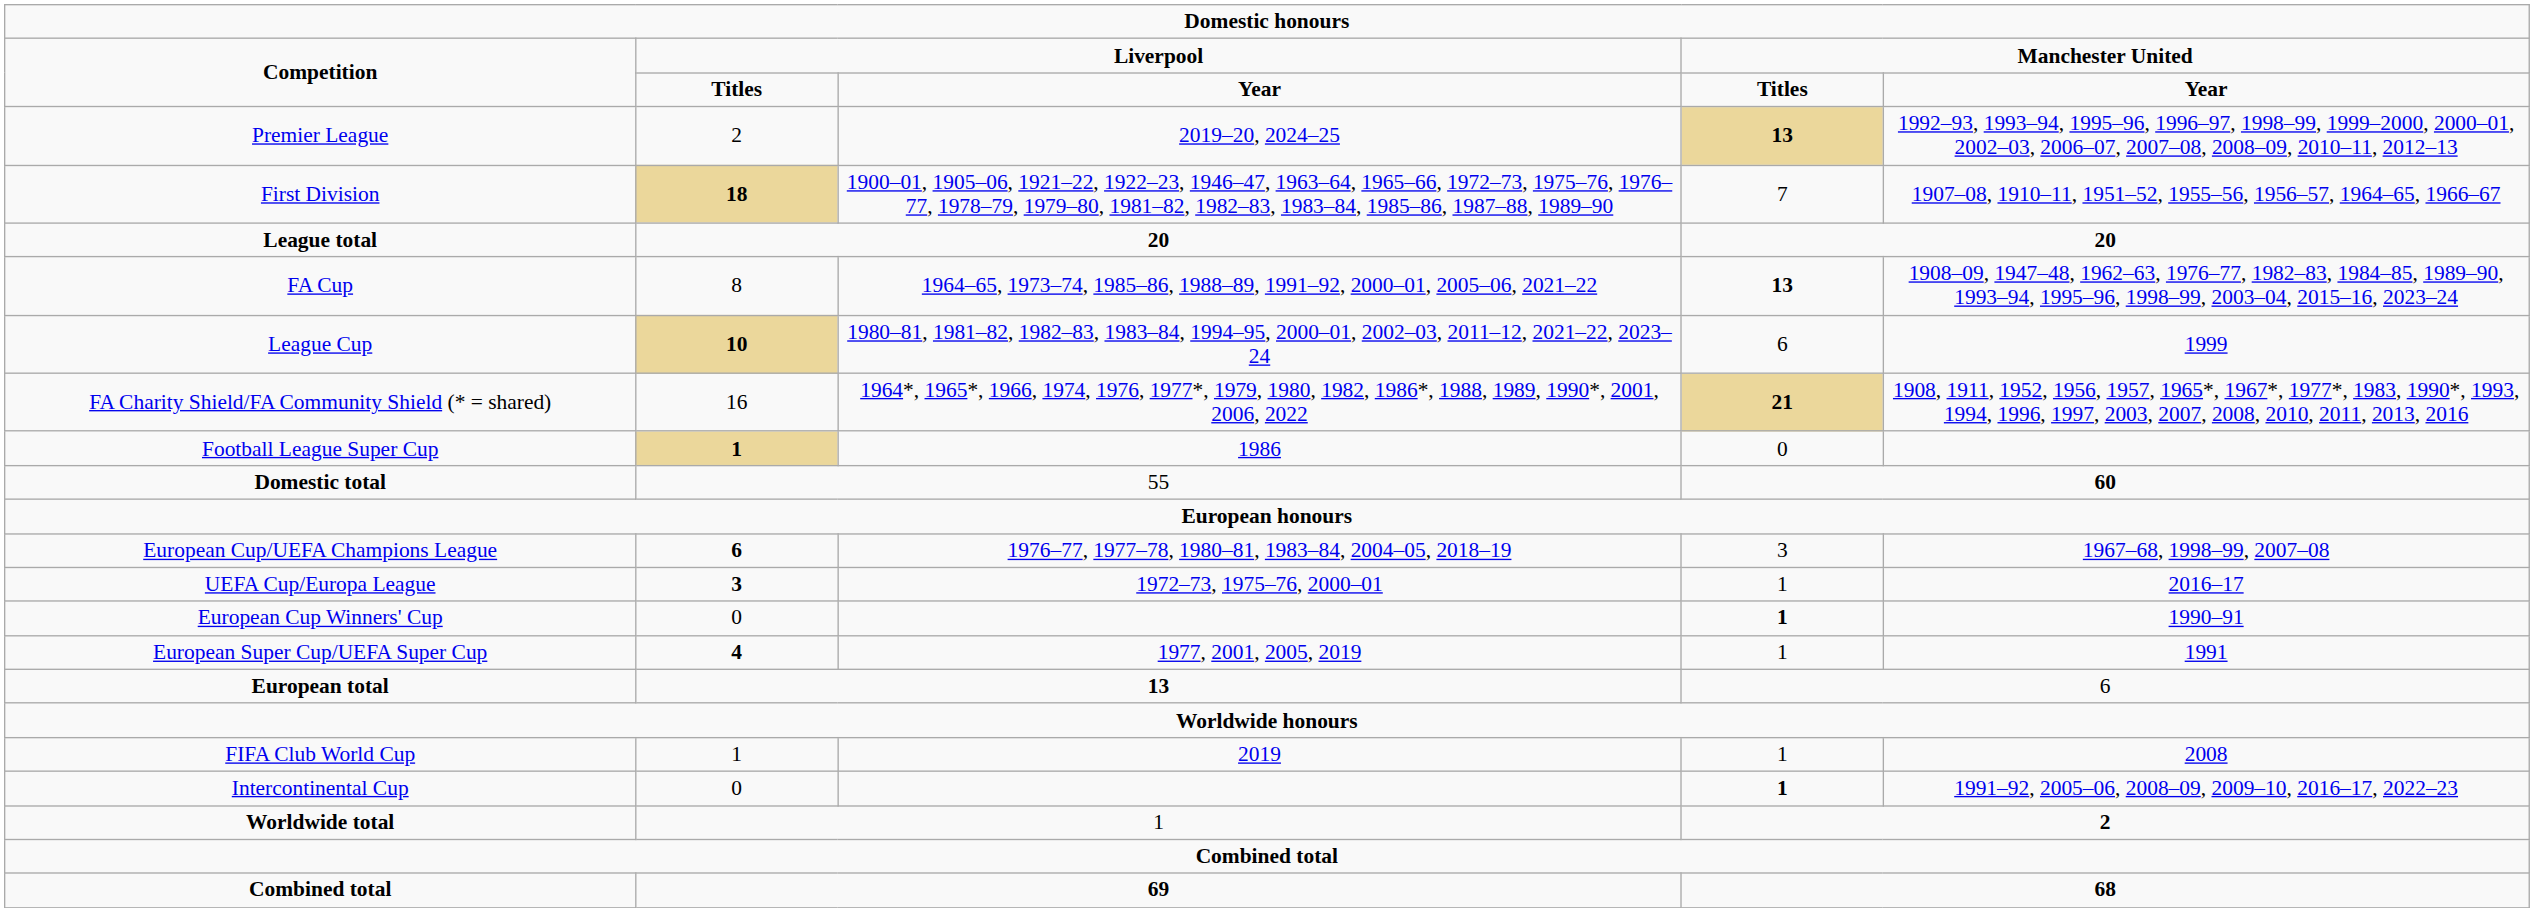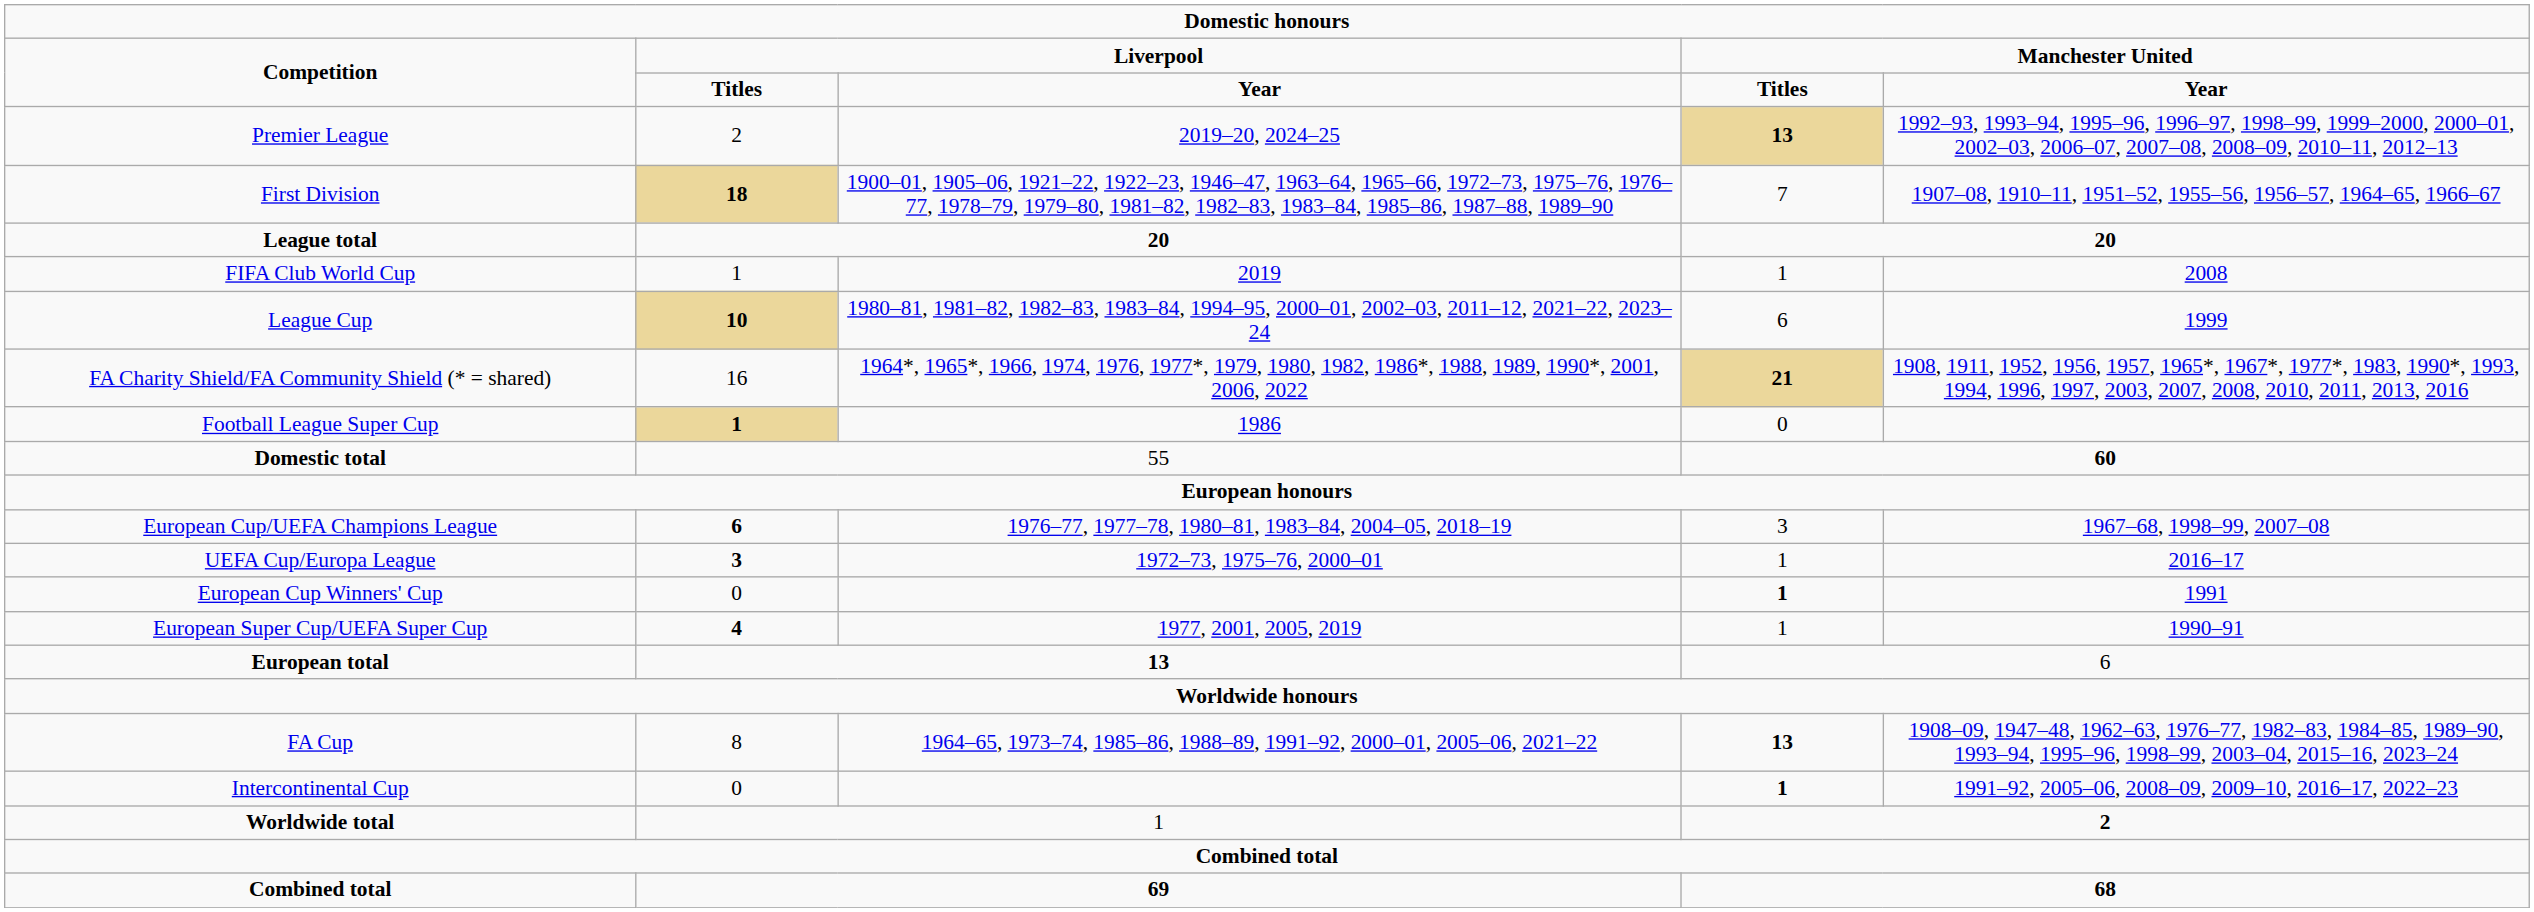 <table class="wikitable" style="width:95%;text-align:center">
 <tr>
 <td colspan="5"><strong>Domestic honours</strong></td>
 </tr>
 <tr>
 <td style="width:25%" rowspan="2"><strong>Competition</strong></td>
 <td colspan="2"><strong>Liverpool</strong></td>
 <td colspan="2"><strong>Manchester United</strong></td>
 </tr>
 <tr>
 <td style="width:8%"><strong>Titles</strong></td>
 <td><strong>Year</strong></td>
 <td style="width:8%"><strong>Titles</strong></td>
 <td><strong>Year</strong></td>
 </tr>
 <tr>
 <td><a href='#'>Premier League</a></td>
 <td>2</td>
 <td><a href='#'>2019–20</a>, <a href='#'>2024–25</a></td>
 <td style=background:#EBD79B><strong>13</strong></td>
 <td><a href='#'>1992–93</a>, <a href='#'>1993–94</a>, <a href='#'>1995–96</a>, <a href='#'>1996–97</a>, <a href='#'>1998–99</a>, <a href='#'>1999–2000</a>, <a href='#'>2000–01</a>, <a href='#'>2002–03</a>, <a href='#'>2006–07</a>, <a href='#'>2007–08</a>, <a href='#'>2008–09</a>, <a href='#'>2010–11</a>, <a href='#'>2012–13</a></td>
 </tr>
 <tr>
 <td><a href='#'>First Division</a></td>
 <td style=background:#EBD79B><strong>18</strong></td>
 <td><a href='#'>1900–01</a>, <a href='#'>1905–06</a>, <a href='#'>1921–22</a>, <a href='#'>1922–23</a>, <a href='#'>1946–47</a>, <a href='#'>1963–64</a>, <a href='#'>1965–66</a>, <a href='#'>1972–73</a>, <a href='#'>1975–76</a>, <a href='#'>1976–77</a>, <a href='#'>1978–79</a>, <a href='#'>1979–80</a>, <a href='#'>1981–82</a>, <a href='#'>1982–83</a>, <a href='#'>1983–84</a>, <a href='#'>1985–86</a>, <a href='#'>1987–88</a>, <a href='#'>1989–90</a></td>
 <td>7</td>
 <td><a href='#'>1907–08</a>, <a href='#'>1910–11</a>, <a href='#'>1951–52</a>, <a href='#'>1955–56</a>, <a href='#'>1956–57</a>, <a href='#'>1964–65</a>, <a href='#'>1966–67</a></td>
 </tr>
 <tr>
 <td><strong>League total</strong></td>
 <td colspan="2"><strong>20</strong></td>
 <td colspan="2"><strong>20</strong></td>
 </tr>
 <tr>
-<td><a href='#'>FA Cup</a></td>
-<td>8</td>
-<td><a href='#'>1964–65</a>, <a href='#'>1973–74</a>, <a href='#'>1985–86</a>, <a href='#'>1988–89</a>, <a href='#'>1991–92</a>, <a href='#'>2000–01</a>, <a href='#'>2005–06</a>, <a href='#'>2021–22</a></td>
-<td><strong>13</strong></td>
-<td><a href='#'>1908–09</a>, <a href='#'>1947–48</a>, <a href='#'>1962–63</a>, <a href='#'>1976–77</a>, <a href='#'>1982–83</a>, <a href='#'>1984–85</a>, <a href='#'>1989–90</a>, <a href='#'>1993–94</a>, <a href='#'>1995–96</a>, <a href='#'>1998–99</a>, <a href='#'>2003–04</a>, <a href='#'>2015–16</a>, <a href='#'>2023–24</a></td>
+<td><a href='#'>FIFA Club World Cup</a></td>
+<td>1</td>
+<td><a href='#'>2019</a></td>
+<td>1</td>
+<td><a href='#'>2008</a></td>
 </tr>
 <tr>
 <td><a href='#'>League Cup</a></td>
 <td style=background:#EBD79B><strong>10</strong></td>
 <td><a href='#'>1980–81</a>, <a href='#'>1981–82</a>, <a href='#'>1982–83</a>, <a href='#'>1983–84</a>, <a href='#'>1994–95</a>, <a href='#'>2000–01</a>, <a href='#'>2002–03</a>, <a href='#'>2011–12</a>, <a href='#'>2021–22</a>, <a href='#'>2023–24</a></td>
 <td>6</td>
 <td><a href='#'>1999</a></td>
 </tr>
 <tr>
 <td><a href='#'>FA Charity Shield/FA Community Shield</a> (* = shared)</td>
 <td>16</td>
 <td><a href='#'>1964</a>*, <a href='#'>1965</a>*, <a href='#'>1966</a>, <a href='#'>1974</a>, <a href='#'>1976</a>, <a href='#'>1977</a>*, <a href='#'>1979</a>, <a href='#'>1980</a>, <a href='#'>1982</a>, <a href='#'>1986</a>*, <a href='#'>1988</a>, <a href='#'>1989</a>, <a href='#'>1990</a>*, <a href='#'>2001</a>, <a href='#'>2006</a>, <a href='#'>2022</a></td>
 <td style=background:#EBD79B><strong>21</strong></td>
 <td><a href='#'>1908</a>, <a href='#'>1911</a>, <a href='#'>1952</a>, <a href='#'>1956</a>, <a href='#'>1957</a>, <a href='#'>1965</a>*, <a href='#'>1967</a>*, <a href='#'>1977</a>*, <a href='#'>1983</a>, <a href='#'>1990</a>*, <a href='#'>1993</a>, <a href='#'>1994</a>, <a href='#'>1996</a>, <a href='#'>1997</a>, <a href='#'>2003</a>, <a href='#'>2007</a>, <a href='#'>2008</a>, <a href='#'>2010</a>, <a href='#'>2011</a>, <a href='#'>2013</a>, <a href='#'>2016</a></td>
 </tr>
 <tr>
 <td><a href='#'>Football League Super Cup</a></td>
 <td style=background:#EBD79B><strong>1</strong></td>
 <td><a href='#'>1986</a></td>
 <td>0</td>
 <td></td>
 </tr>
 <tr>
 <td><strong>Domestic total</strong></td>
 <td colspan="2">55</td>
 <td colspan="2"><strong>60</strong></td>
 </tr>
 <tr>
 <td colspan="5"><strong>European honours</strong></td>
 </tr>
 <tr>
 <td><a href='#'>European Cup/UEFA Champions League</a></td>
 <td><strong>6</strong></td>
 <td><a href='#'>1976–77</a>, <a href='#'>1977–78</a>, <a href='#'>1980–81</a>, <a href='#'>1983–84</a>, <a href='#'>2004–05</a>, <a href='#'>2018–19</a></td>
 <td>3</td>
 <td><a href='#'>1967–68</a>, <a href='#'>1998–99</a>, <a href='#'>2007–08</a></td>
 </tr>
 <tr>
 <td><a href='#'>UEFA Cup/Europa League</a></td>
 <td><strong>3</strong></td>
 <td><a href='#'>1972–73</a>, <a href='#'>1975–76</a>, <a href='#'>2000–01</a></td>
 <td>1</td>
 <td><a href='#'>2016–17</a></td>
 </tr>
 <tr>
 <td><a href='#'>European Cup Winners' Cup</a></td>
 <td>0</td>
 <td></td>
 <td><strong>1</strong></td>
-<td><a href='#'>1990–91</a></td>
+<td><a href='#'>1991</a></td>
 </tr>
 <tr>
 <td><a href='#'>European Super Cup/UEFA Super Cup</a></td>
 <td><strong>4</strong></td>
 <td><a href='#'>1977</a>, <a href='#'>2001</a>, <a href='#'>2005</a>, <a href='#'>2019</a></td>
 <td>1</td>
-<td><a href='#'>1991</a></td>
+<td><a href='#'>1990–91</a></td>
 </tr>
 <tr>
 <td><strong>European total</strong></td>
 <td colspan="2"><strong>13</strong></td>
 <td colspan="2">6</td>
 </tr>
 <tr>
 <td colspan="5"><strong>Worldwide honours</strong></td>
 </tr>
 <tr>
-<td><a href='#'>FIFA Club World Cup</a></td>
-<td>1</td>
-<td><a href='#'>2019</a></td>
-<td>1</td>
-<td><a href='#'>2008</a></td>
+<td><a href='#'>FA Cup</a></td>
+<td>8</td>
+<td><a href='#'>1964–65</a>, <a href='#'>1973–74</a>, <a href='#'>1985–86</a>, <a href='#'>1988–89</a>, <a href='#'>1991–92</a>, <a href='#'>2000–01</a>, <a href='#'>2005–06</a>, <a href='#'>2021–22</a></td>
+<td><strong>13</strong></td>
+<td><a href='#'>1908–09</a>, <a href='#'>1947–48</a>, <a href='#'>1962–63</a>, <a href='#'>1976–77</a>, <a href='#'>1982–83</a>, <a href='#'>1984–85</a>, <a href='#'>1989–90</a>, <a href='#'>1993–94</a>, <a href='#'>1995–96</a>, <a href='#'>1998–99</a>, <a href='#'>2003–04</a>, <a href='#'>2015–16</a>, <a href='#'>2023–24</a></td>
 </tr>
 <tr>
 <td><a href='#'>Intercontinental Cup</a></td>
 <td>0</td>
 <td></td>
 <td><strong>1</strong></td>
 <td><a href='#'>1991–92</a>, <a href='#'>2005–06</a>, <a href='#'>2008–09</a>, <a href='#'>2009–10</a>, <a href='#'>2016–17</a>, <a href='#'>2022–23</a></td>
 </tr>
 <tr>
 <td><strong>Worldwide total</strong></td>
 <td colspan="2">1</td>
 <td colspan="2"><strong>2</strong></td>
 </tr>
 <tr>
 <td colspan="5"><strong>Combined total</strong></td>
 </tr>
 <tr>
 <td><strong>Combined total</strong></td>
 <td colspan="2"><strong>69</strong></td>
 <td colspan="2"><strong>68</strong></td>
 </tr>
 </table>
